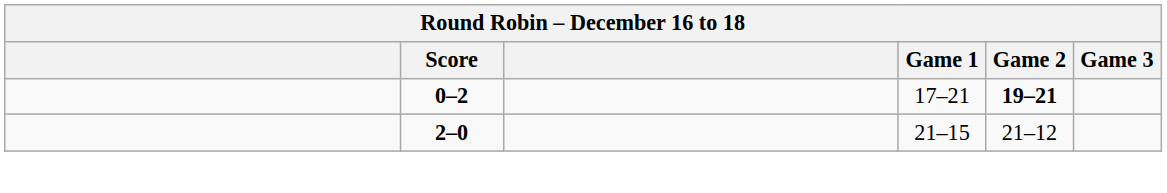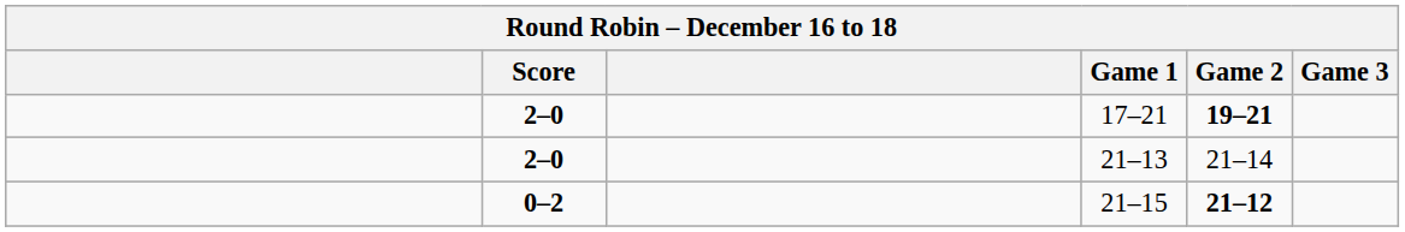 <table class="wikitable" style="text-align: center; font-size:90% ">
 <tr>
 <th colspan=6>Round Robin – December 16 to 18</th>
 </tr>
 <tr>
 <th align="right" width="250"></th>
 <th width="60">Score</th>
 <th align="left" width="250"></th>
 <th width="50">Game 1</th>
 <th width="50">Game 2</th>
 <th width="50">Game 3</th>
 </tr>
 <tr>
 <td align=left></td>
-<td align=center><strong>0–2</strong></td>
+<td align=center><strong>2–0</strong></td>
 <td align=left><strong></strong></td>
 <td>17–21</td>
 <td><strong>19–21</strong></td>
 <td></td>
 </tr>
 <tr>
 <td align=left><strong></strong></td>
 <td align=center><strong>2–0</strong></td>
 <td align=left></td>
+<td>21–13</td>
+<td>21–14</td>
+<td></td>
+</tr>
+<tr>
+<td align=left><strong></strong></td>
+<td align=center><strong>0–2</strong></td>
+<td align=left></td>
 <td>21–15</td>
-<td>21–12</td>
+<td><strong>21–12</strong></td>
 <td></td>
 </tr>
 </table>
